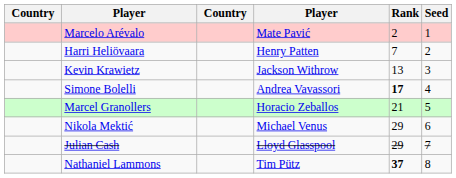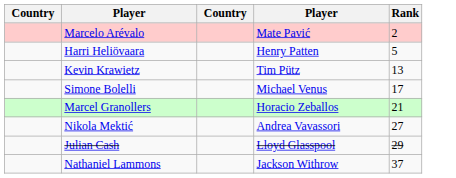 <table class="sortable wikitable">
 <tr>
 <th width="70">Country</th>
 <th width="175">Player</th>
 <th width="70">Country</th>
 <th width="175">Player</th>
 <th>Rank</th>
-<th>Seed</th>
 </tr>
 <tr bgcolor=#fcc>
 <td></td>
 <td><a href='#'>Marcelo Arévalo</a></td>
 <td></td>
 <td><a href='#'>Mate Pavić</a></td>
 <td>2</td>
-<td>1</td>
 </tr>
 <tr>
 <td></td>
 <td><a href='#'>Harri Heliövaara</a></td>
 <td></td>
 <td><a href='#'>Henry Patten</a></td>
-<td>7</td>
-<td>2</td>
+<td>5</td>
 </tr>
 <tr>
 <td></td>
 <td><a href='#'>Kevin Krawietz</a></td>
 <td></td>
-<td><a href='#'>Jackson Withrow</a></td>
+<td><a href='#'>Tim Pütz</a></td>
 <td>13</td>
-<td>3</td>
 </tr>
 <tr>
 <td></td>
 <td><a href='#'>Simone Bolelli</a></td>
 <td></td>
-<td><a href='#'>Andrea Vavassori</a></td>
-<td><strong>17</strong></td>
-<td>4</td>
+<td><a href='#'>Michael Venus</a></td>
+<td>17</td>
 </tr>
 <tr bgcolor=#cfc>
 <td></td>
 <td><a href='#'>Marcel Granollers</a></td>
 <td></td>
 <td><a href='#'>Horacio Zeballos</a></td>
 <td>21</td>
-<td>5</td>
 </tr>
 <tr>
 <td></td>
 <td><a href='#'>Nikola Mektić</a></td>
 <td></td>
-<td><a href='#'>Michael Venus</a></td>
-<td>29</td>
-<td>6</td>
+<td><a href='#'>Andrea Vavassori</a></td>
+<td>27</td>
 </tr>
 <tr>
 <td><s></s></td>
 <td><s><a href='#'>Julian Cash</a></s></td>
 <td><s></s></td>
 <td><s><a href='#'>Lloyd Glasspool</a></s></td>
 <td><s>29</s></td>
-<td><s>7</s></td>
 </tr>
 <tr>
 <td></td>
 <td><a href='#'>Nathaniel Lammons</a></td>
 <td></td>
-<td><a href='#'>Tim Pütz</a></td>
-<td><strong>37</strong></td>
-<td>8</td>
+<td><a href='#'>Jackson Withrow</a></td>
+<td>37</td>
 </tr>
 </table>
